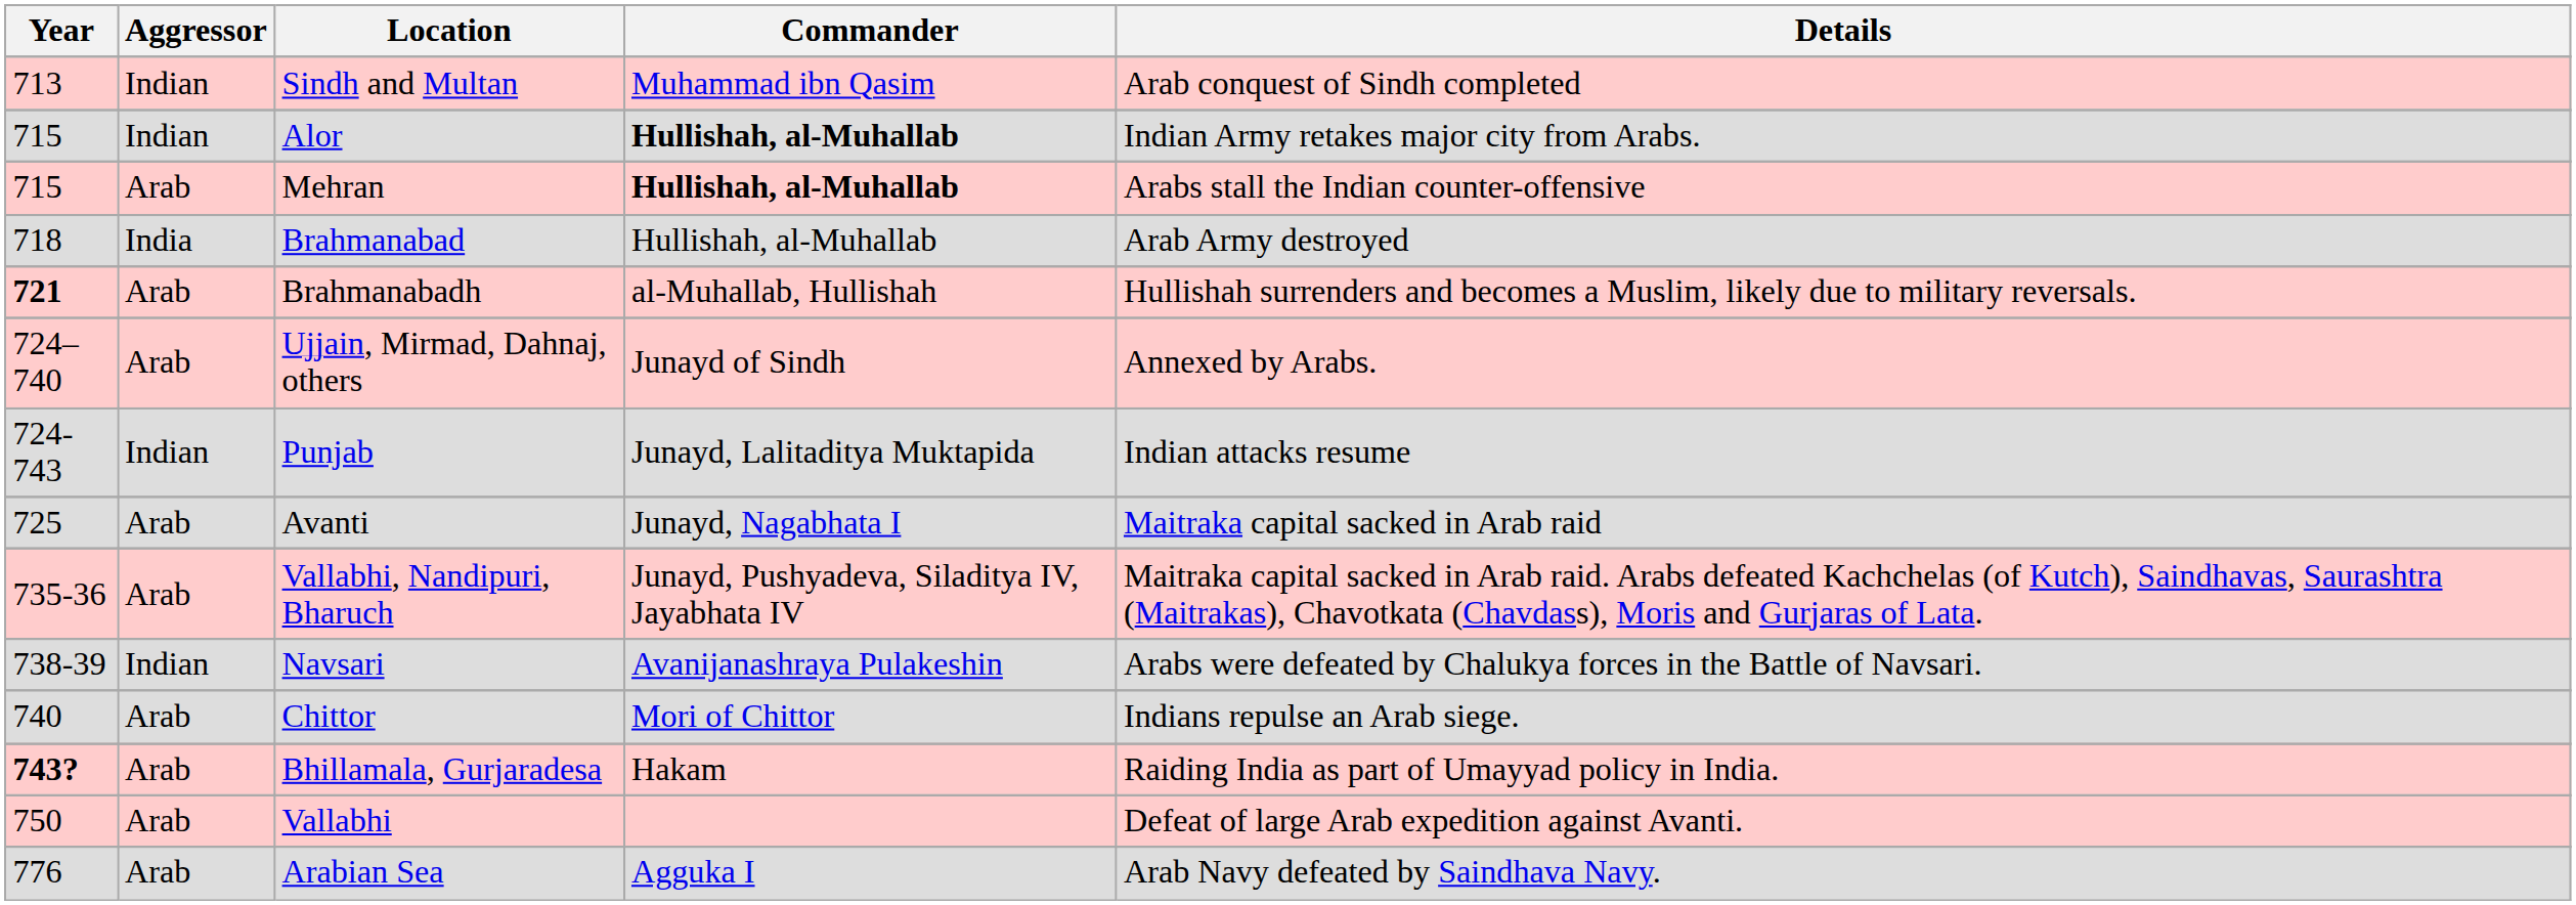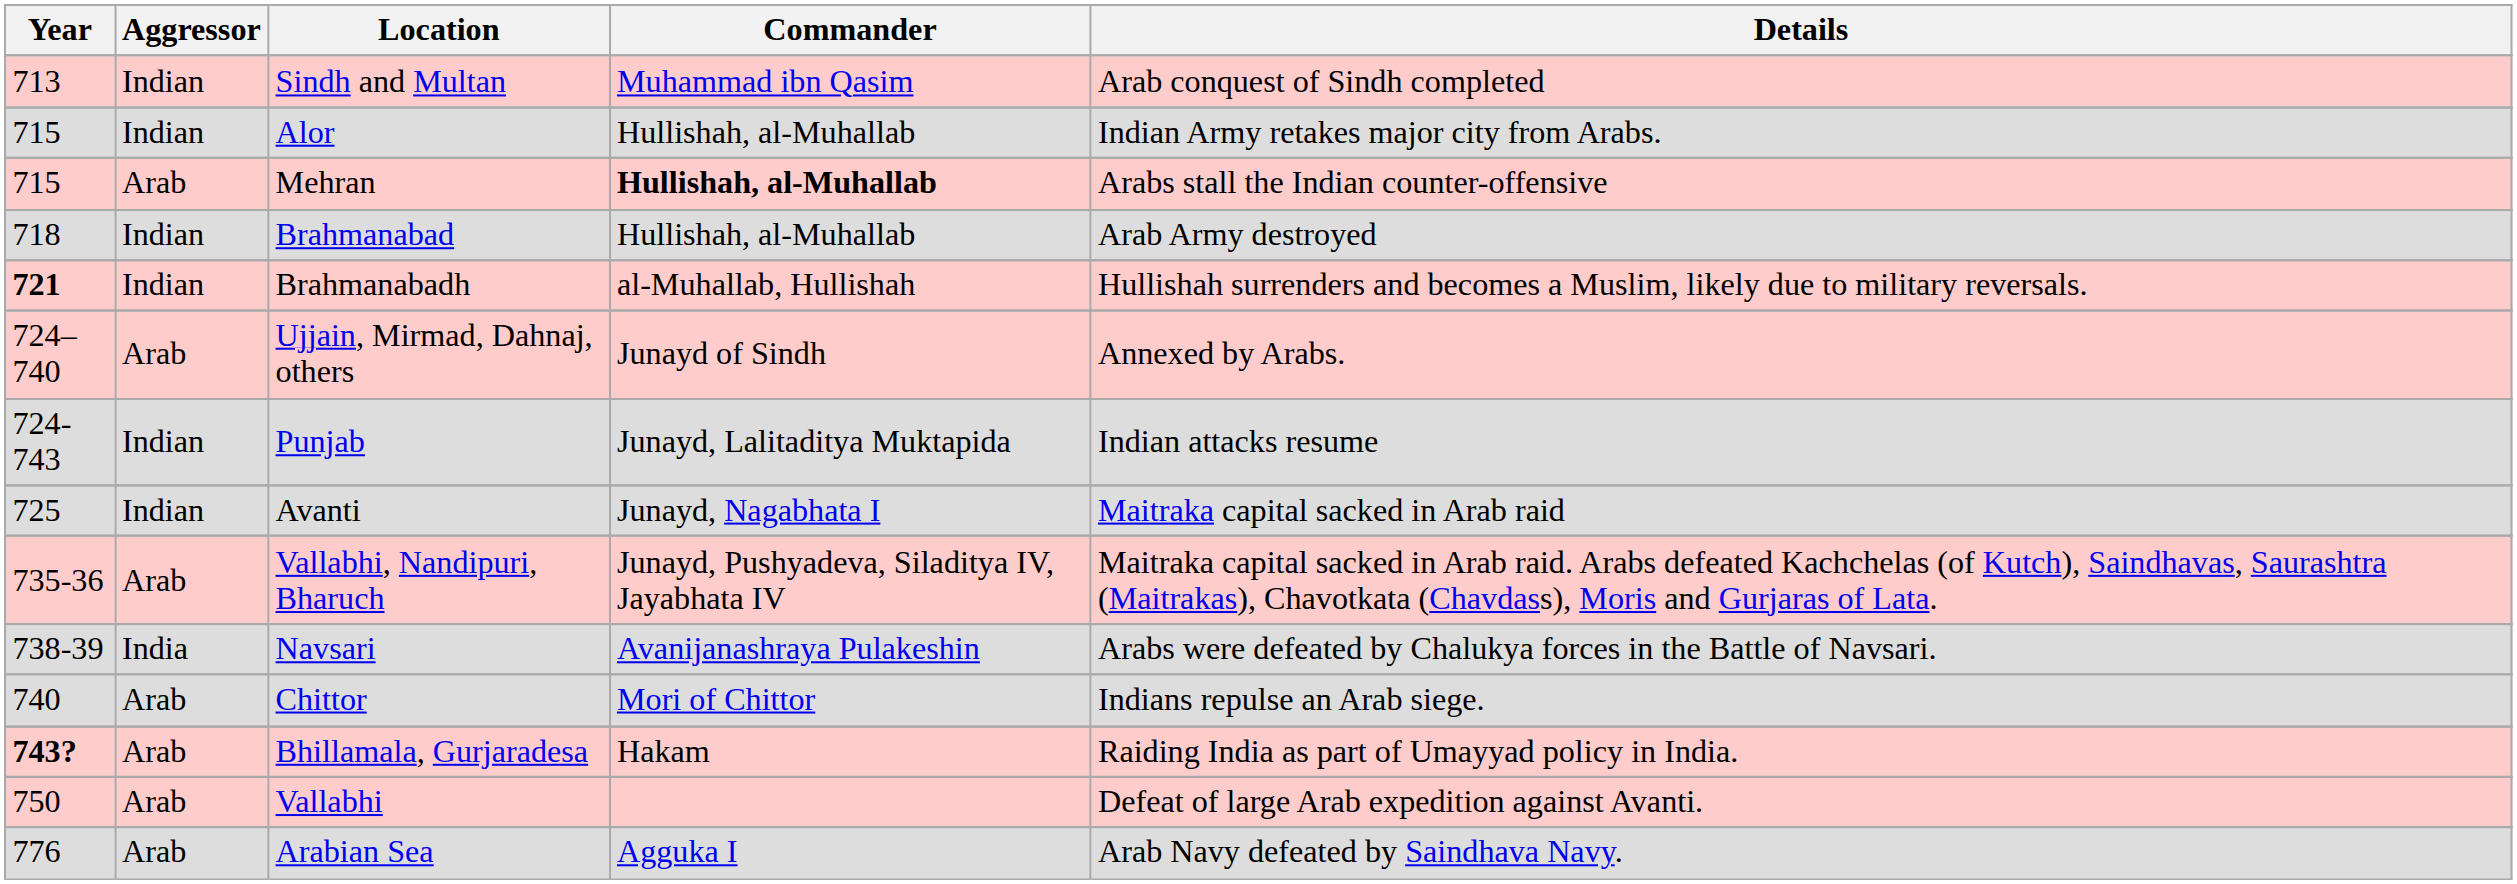 <table class="sortable wikitable">
 <tr>
 <th>Year</th>
 <th>Aggressor</th>
 <th>Location</th>
 <th>Commander</th>
 <th>Details</th>
 </tr>
 <tr>
 </tr>
 <tr - bgcolor=#FFCCCC>
 <td>713</td>
 <td>Indian</td>
 <td><a href='#'>Sindh</a> and <a href='#'>Multan</a></td>
 <td><a href='#'>Muhammad ibn Qasim</a></td>
 <td>Arab conquest of Sindh completed</td>
 </tr>
 <tr>
 </tr>
 <tr - bgcolor=#DDDDDD>
 <td>715</td>
 <td>Indian</td>
 <td><a href='#'>Alor</a></td>
-<td><strong>Hullishah, al-Muhallab</strong></td>
+<td>Hullishah, al-Muhallab</td>
 <td>Indian Army retakes major city from Arabs.</td>
 </tr>
 <tr>
 </tr>
 <tr - bgcolor=#FFCCCC>
 <td>715</td>
 <td>Arab</td>
 <td>Mehran</td>
 <td><strong>Hullishah, al-Muhallab</strong></td>
 <td>Arabs stall the Indian counter-offensive</td>
 </tr>
 <tr>
 </tr>
 <tr - bgcolor=#DDDDDD>
 <td>718</td>
-<td>India</td>
+<td>Indian</td>
 <td><a href='#'>Brahmanabad</a></td>
 <td>Hullishah, al-Muhallab</td>
 <td>Arab Army destroyed</td>
 </tr>
 <tr>
 </tr>
 <tr - bgcolor=#FFCCCC>
 <td><strong>721</strong></td>
-<td>Arab</td>
+<td>Indian</td>
 <td>Brahmanabadh</td>
 <td>al-Muhallab, Hullishah</td>
 <td>Hullishah surrenders and becomes a Muslim, likely due to military reversals.</td>
 </tr>
 <tr>
 </tr>
 <tr - bgcolor=#FFCCCC>
 <td>724–740</td>
 <td>Arab</td>
 <td><a href='#'>Ujjain</a>, Mirmad, Dahnaj, others</td>
 <td>Junayd of Sindh</td>
 <td>Annexed by Arabs.</td>
 </tr>
 <tr>
 </tr>
 <tr - bgcolor=#DDDDDD>
 <td>724-743</td>
 <td>Indian</td>
 <td><a href='#'>Punjab</a></td>
 <td>Junayd, Lalitaditya Muktapida</td>
 <td>Indian attacks resume</td>
 </tr>
 <tr>
 </tr>
 <tr - bgcolor=#DDDDDD>
 <td>725</td>
-<td>Arab</td>
+<td>Indian</td>
 <td>Avanti</td>
 <td>Junayd, <a href='#'>Nagabhata I</a></td>
 <td><a href='#'>Maitraka</a> capital sacked in Arab raid</td>
 </tr>
 <tr>
 </tr>
 <tr - bgcolor="#FFCCCC">
 <td>735-36</td>
 <td>Arab</td>
 <td><a href='#'>Vallabhi</a>, <a href='#'>Nandipuri</a>, <a href='#'>Bharuch</a></td>
 <td>Junayd, Pushyadeva, Siladitya IV, Jayabhata IV</td>
 <td>Maitraka capital sacked in Arab raid. Arabs defeated Kachchelas (of <a href='#'>Kutch</a>), <a href='#'>Saindhavas</a>, <a href='#'>Saurashtra</a> (<a href='#'>Maitrakas</a>), Chavotkata (<a href='#'>Chavdas</a>s), <a href='#'>Moris</a> and <a href='#'>Gurjaras of Lata</a>.</td>
 </tr>
 <tr>
 </tr>
 <tr - bgcolor=#DDDDDD>
 <td>738-39</td>
-<td>Indian</td>
+<td>India</td>
 <td><a href='#'>Navsari</a></td>
 <td><a href='#'>Avanijanashraya Pulakeshin</a></td>
 <td>Arabs were defeated by Chalukya forces in the Battle of Navsari.</td>
 </tr>
 <tr>
 </tr>
 <tr - bgcolor=#DDDDDD>
 <td>740</td>
 <td>Arab</td>
 <td><a href='#'>Chittor</a></td>
 <td><a href='#'>Mori of Chittor</a></td>
 <td>Indians repulse an Arab siege.</td>
 </tr>
 <tr>
 </tr>
 <tr - bgcolor=#FFCCCC>
 <td><strong>743?</strong></td>
 <td>Arab</td>
 <td><a href='#'>Bhillamala</a>, <a href='#'>Gurjaradesa</a></td>
 <td>Hakam</td>
 <td>Raiding India as part of Umayyad policy in India.</td>
 </tr>
 <tr>
 </tr>
 <tr - bgcolor=#FFCCCC>
 <td>750</td>
 <td>Arab</td>
 <td><a href='#'>Vallabhi</a></td>
 <td></td>
 <td>Defeat of large Arab expedition against Avanti.</td>
 </tr>
 <tr>
 </tr>
 <tr - bgcolor=#DDDDDD>
 <td>776</td>
 <td>Arab</td>
 <td><a href='#'>Arabian Sea</a></td>
 <td><a href='#'>Agguka I</a></td>
 <td>Arab Navy defeated by <a href='#'>Saindhava Navy</a>.</td>
 </tr>
 </table>
